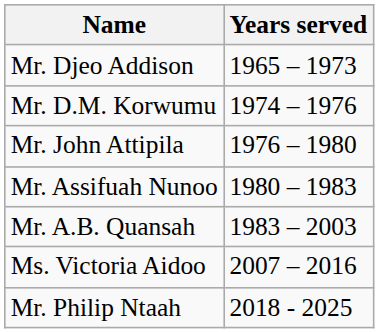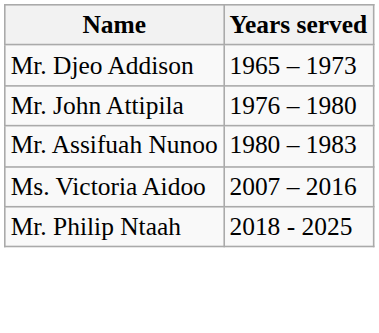 <table class="wikitable">
 <tr>
 <th>Name</th>
 <th>Years served</th>
 </tr>
 <tr>
 <td>Mr. Djeo Addison</td>
 <td>1965 – 1973</td>
 </tr>
 <tr>
-<td>Mr. D.M. Korwumu</td>
-<td>1974 – 1976</td>
-</tr>
-<tr>
 <td>Mr. John Attipila</td>
 <td>1976 – 1980</td>
 </tr>
 <tr>
 <td>Mr. Assifuah Nunoo</td>
 <td>1980 – 1983</td>
-</tr>
-<tr>
-<td>Mr. A.B. Quansah</td>
-<td>1983 – 2003</td>
 </tr>
 <tr>
 <td>Ms. Victoria Aidoo</td>
 <td>2007 – 2016</td>
 </tr>
 <tr>
 <td>Mr. Philip Ntaah</td>
 <td>2018 - 2025</td>
 </tr>
 </table>
